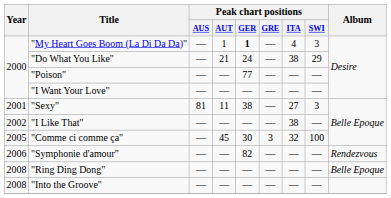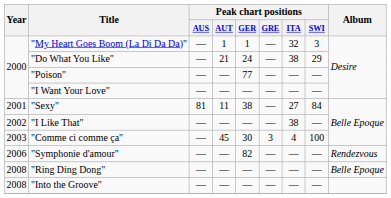 <table class="wikitable">
 <tr>
 <th rowspan="2">Year</th>
 <th rowspan="2">Title</th>
 <th colspan="6">Peak chart positions</th>
 <th rowspan="2">Album</th>
 </tr>
 <tr>
 <th width="30"><small><a href='#'>AUS</a></small><br></th>
 <th width="30"><small><a href='#'>AUT</a></small><br></th>
 <th width="30"><small><a href='#'>GER</a></small><br></th>
 <th width="30"><small><a href='#'>GRE</a></small><br></th>
 <th width="30"><small><a href='#'>ITA</a></small><br></th>
 <th width="30"><small><a href='#'>SWI</a></small><br></th>
 </tr>
 <tr>
 <td rowspan="4">2000</td>
 <td>"<a href='#'>My Heart Goes Boom (La Di Da Da)</a>"</td>
 <td align="center">—</td>
 <td align="center">1</td>
-<td align="center"><strong>1</strong></td>
+<td align="center">1</td>
 <td align="center">—</td>
-<td align="center">4</td>
+<td align="center">32</td>
 <td align="center">3</td>
 <td rowspan="4"><em>Desire</em></td>
 </tr>
 <tr>
 <td>"Do What You Like"</td>
 <td align="center">—</td>
 <td align="center">21</td>
 <td align="center">24</td>
 <td align="center">—</td>
 <td align="center">38</td>
 <td align="center">29</td>
 </tr>
 <tr>
 <td>"Poison"</td>
 <td align="center">—</td>
 <td align="center">—</td>
 <td align="center">77</td>
 <td align="center">—</td>
 <td align="center">—</td>
 <td align="center">—</td>
 </tr>
 <tr>
 <td>"I Want Your Love"</td>
 <td align="center">—</td>
 <td align="center">—</td>
 <td align="center">—</td>
 <td align="center">—</td>
 <td align="center">—</td>
 <td align="center">—</td>
 </tr>
 <tr>
 <td>2001</td>
 <td>"Sexy"</td>
 <td align="center">81</td>
 <td align="center">11</td>
 <td align="center">38</td>
 <td align="center">—</td>
 <td align="center">27</td>
-<td align="center">3</td>
+<td align="center">84</td>
 <td rowspan="3"><em>Belle Epoque</em></td>
 </tr>
 <tr>
 <td>2002</td>
 <td>"I Like That"</td>
 <td align="center">—</td>
 <td align="center">—</td>
 <td align="center">—</td>
 <td align="center">—</td>
 <td align="center">38</td>
 <td align="center">—</td>
 </tr>
 <tr>
-<td>2005</td>
+<td>2003</td>
 <td>"Comme ci comme ça"</td>
 <td align="center">—</td>
 <td align="center">45</td>
 <td align="center">30</td>
 <td align="center">3</td>
-<td align="center">32</td>
+<td align="center">4</td>
 <td align="center">100</td>
 </tr>
 <tr>
 <td>2006</td>
 <td>"Symphonie d'amour"</td>
 <td align="center">—</td>
 <td align="center">—</td>
 <td align="center">82</td>
 <td align="center">—</td>
 <td align="center">—</td>
 <td align="center">—</td>
 <td><em>Rendezvous</em></td>
 </tr>
 <tr>
 <td>2008</td>
 <td>"Ring Ding Dong"</td>
 <td align="center">—</td>
 <td align="center">—</td>
 <td align="center">—</td>
 <td align="center">—</td>
 <td align="center">—</td>
 <td align="center">—</td>
 <td><em>Belle Epoque</em></td>
 </tr>
 <tr>
 <td>2008</td>
 <td>"Into the Groove"</td>
 <td align="center">—</td>
 <td align="center">—</td>
 <td align="center">—</td>
 <td align="center">—</td>
 <td align="center">—</td>
 <td align="center">—</td>
 <td><em></em></td>
 </tr>
 <tr>
 </tr>
 </table>
